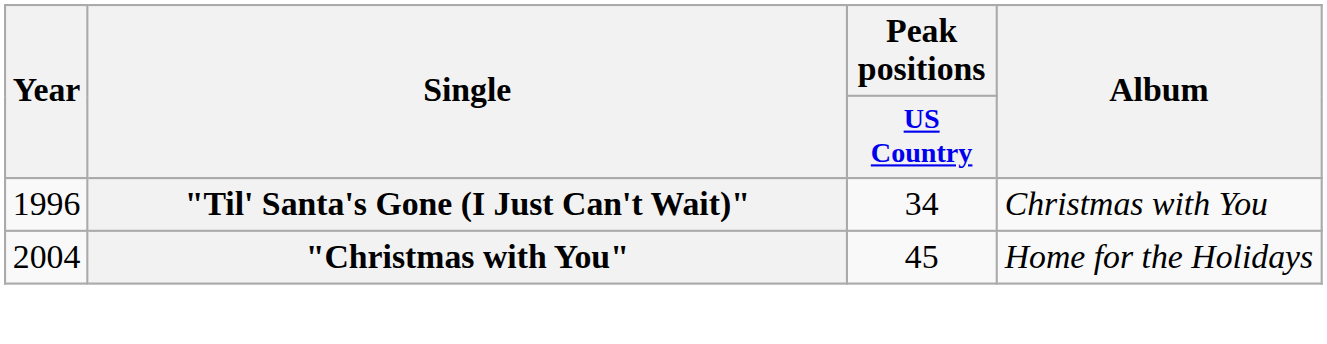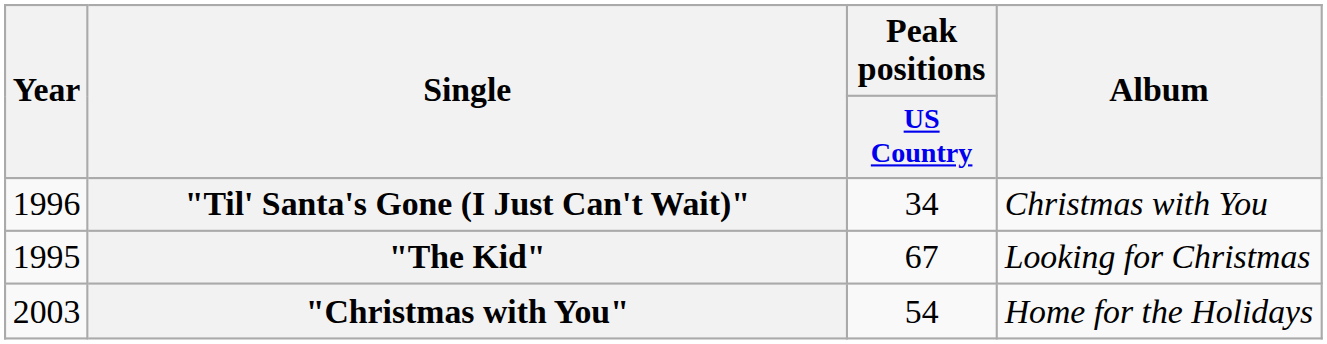 <table class="wikitable plainrowheaders" style="text-align:center;">
 <tr>
 <th rowspan="2">Year</th>
 <th rowspan="2" style="width:22em;">Single</th>
 <th>Peak positions</th>
 <th rowspan="2">Album</th>
 </tr>
 <tr style="font-size:smaller;">
 <th style="width:65px;"><a href='#'>US Country</a><br></th>
 </tr>
 <tr>
 <td>1996</td>
 <th scope="row">"Til' Santa's Gone (I Just Can't Wait)"</th>
 <td>34</td>
 <td style="text-align:left;"><em>Christmas with You</em></td>
 </tr>
 <tr>
-<td>2004</td>
+<td>1995</td>
+<th scope="row">"The Kid"</th>
+<td>67</td>
+<td style="text-align:left;"><em>Looking for Christmas</em></td>
+</tr>
+<tr>
+<td>2003</td>
 <th scope="row">"Christmas with You"</th>
-<td>45</td>
+<td>54</td>
 <td style="text-align:left;"><em>Home for the Holidays</em></td>
 </tr>
 </table>
